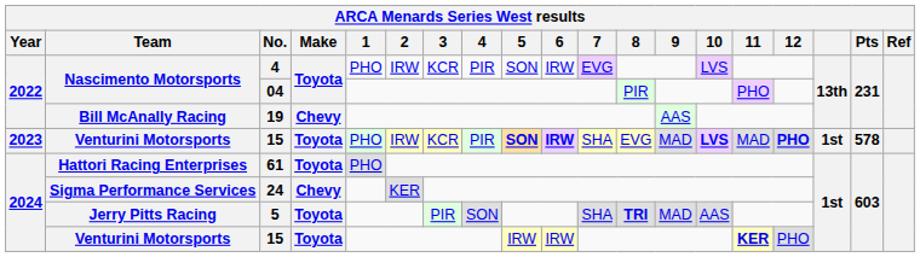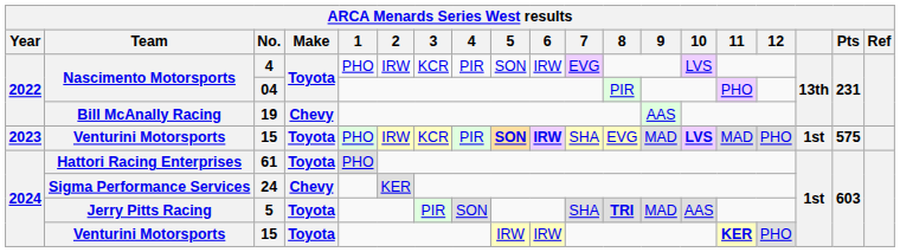 <table class="wikitable" style="text-align:center; font-size:75%">
 <tr>
 <th colspan="19"><a href='#'>ARCA Menards Series West</a> results</th>
 </tr>
 <tr>
 <th>Year</th>
 <th>Team</th>
 <th>No.</th>
 <th>Make</th>
 <th>1</th>
 <th>2</th>
 <th>3</th>
 <th>4</th>
 <th>5</th>
 <th>6</th>
 <th>7</th>
 <th>8</th>
 <th>9</th>
 <th>10</th>
 <th>11</th>
 <th>12</th>
 <th></th>
 <th>Pts</th>
 <th>Ref</th>
 </tr>
 <tr>
 <th rowspan=3><a href='#'>2022</a></th>
 <th rowspan=2><a href='#'>Nascimento Motorsports</a></th>
 <th>4</th>
 <th rowspan=2><a href='#'>Toyota</a></th>
 <td><a href='#'>PHO</a></td>
 <td><a href='#'>IRW</a></td>
 <td><a href='#'>KCR</a></td>
 <td><a href='#'>PIR</a></td>
 <td><a href='#'>SON</a></td>
 <td><a href='#'>IRW</a></td>
 <td style="background:#EFCFFF;"><a href='#'>EVG</a><br></td>
 <td colspan=2></td>
 <td style="background:#EFCFFF;"><a href='#'>LVS</a><br></td>
 <td colspan=2></td>
 <th rowspan=3>13th</th>
 <th rowspan=3>231</th>
 <th rowspan=3></th>
 </tr>
 <tr>
 <th>04</th>
 <td colspan=7></td>
 <td style="background:#DFFFDF;"><a href='#'>PIR</a><br></td>
 <td colspan=2></td>
 <td style="background:#EFCFFF;"><a href='#'>PHO</a><br></td>
 <td></td>
 </tr>
 <tr>
 <th><a href='#'>Bill McAnally Racing</a></th>
 <th>19</th>
 <th><a href='#'>Chevy</a></th>
 <td colspan=8></td>
 <td style="background:#DFFFDF;"><a href='#'>AAS</a><br></td>
 <td colspan=3></td>
 </tr>
 <tr>
 <th><a href='#'>2023</a></th>
 <th><a href='#'>Venturini Motorsports</a></th>
 <th>15</th>
 <th><a href='#'>Toyota</a></th>
 <td style="background:#DFFFDF;"><a href='#'>PHO</a><br></td>
 <td style="background:#FFFFBF;"><a href='#'>IRW</a><br></td>
 <td style="background:#FFFFBF;"><a href='#'>KCR</a><br></td>
 <td style="background:#DFFFDF;"><a href='#'>PIR</a><br></td>
 <td style="background:#FFDF9F;"><strong><a href='#'>SON</a><br></strong></td>
 <td style="background:#EFCFFF;"><strong><a href='#'>IRW</a></strong><br></td>
 <td style="background:#FFFFBF;"><a href='#'>SHA</a><br></td>
 <td style="background:#FFFFBF;"><a href='#'>EVG</a><br></td>
 <td style="background:#DFDFDF;"><a href='#'>MAD</a><br></td>
 <td style="background:#EFCFFF;"><strong><a href='#'>LVS</a></strong><br></td>
 <td style="background:#DFDFDF;"><a href='#'>MAD</a><br></td>
-<td style="background:#DFDFDF;"><strong><a href='#'>PHO</a><br></strong></td>
+<td style="background:#DFDFDF;"><a href='#'>PHO</a><br></td>
 <th>1st</th>
-<th>578</th>
+<th>575</th>
 <th></th>
 </tr>
 <tr>
 <th rowspan=4><a href='#'>2024</a></th>
 <th><a href='#'>Hattori Racing Enterprises</a></th>
 <th>61</th>
 <th><a href='#'>Toyota</a></th>
 <td style="background:#DFDFDF;"><a href='#'>PHO</a><br></td>
 <td colspan=11></td>
 <th rowspan=4>1st</th>
 <th rowspan=4>603</th>
 <th rowspan=4></th>
 </tr>
 <tr>
 <th><a href='#'>Sigma Performance Services</a></th>
 <th>24</th>
 <th><a href='#'>Chevy</a></th>
 <td></td>
 <td style="background:#DFDFDF;"><a href='#'>KER</a><br></td>
 <td colspan=10></td>
 </tr>
 <tr>
 <th><a href='#'>Jerry Pitts Racing</a></th>
 <th>5</th>
 <th><a href='#'>Toyota</a></th>
 <td colspan=2></td>
 <td style="background:#DFFFDF;"><a href='#'>PIR</a><br></td>
 <td style="background:#DFDFDF;"><a href='#'>SON</a><br></td>
 <td colspan=2></td>
 <td style="background:#DFDFDF;"><a href='#'>SHA</a><br></td>
 <td style="background:#DFDFDF;"><strong><a href='#'>TRI</a></strong><br></td>
 <td style="background:#DFDFDF;"><a href='#'>MAD</a><br></td>
 <td style="background:#DFDFDF;"><a href='#'>AAS</a><br></td>
 <td colspan=2></td>
 </tr>
 <tr>
 <th><a href='#'>Venturini Motorsports</a></th>
 <th>15</th>
 <th><a href='#'>Toyota</a></th>
 <td colspan=4></td>
 <td style="background:#FFFFBF;"><a href='#'>IRW</a><br></td>
 <td style="background:#FFFFBF;"><a href='#'>IRW</a><br></td>
 <td colspan=4></td>
 <td style="background:#FFFFBF;"><strong><a href='#'>KER</a></strong><br></td>
 <td style="background:#DFDFDF;"><a href='#'>PHO</a><br></td>
 </tr>
 </table>
